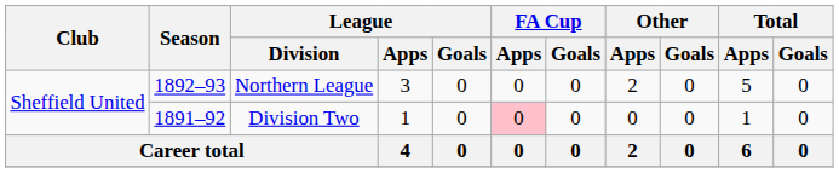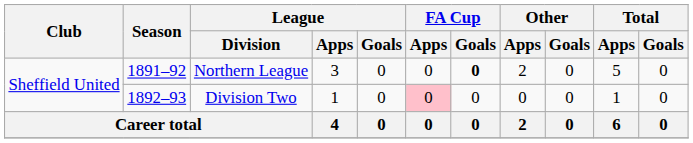 <table class=wikitable style="text-align:center">
 <tr>
 <th rowspan="2">Club</th>
 <th rowspan="2">Season</th>
 <th colspan="3">League</th>
 <th colspan="2"><a href='#'>FA Cup</a></th>
 <th colspan="2">Other</th>
 <th colspan="2">Total</th>
 </tr>
 <tr>
 <th>Division</th>
 <th>Apps</th>
 <th>Goals</th>
 <th>Apps</th>
 <th>Goals</th>
 <th>Apps</th>
 <th>Goals</th>
 <th>Apps</th>
 <th>Goals</th>
 </tr>
 <tr>
 <td rowspan="2"><a href='#'>Sheffield United</a></td>
-<td><a href='#'>1892–93</a></td>
+<td><a href='#'>1891–92</a></td>
 <td><a href='#'>Northern League</a></td>
 <td>3</td>
 <td>0</td>
 <td>0</td>
-<td>0</td>
+<td><strong>0</strong></td>
 <td>2</td>
 <td>0</td>
 <td>5</td>
 <td>0</td>
 </tr>
 <tr>
-<td><a href='#'>1891–92</a></td>
+<td><a href='#'>1892–93</a></td>
 <td><a href='#'>Division Two</a></td>
 <td>1</td>
 <td>0</td>
 <td style="background: pink;">0</td>
 <td>0</td>
 <td>0</td>
 <td>0</td>
 <td>1</td>
 <td>0</td>
 </tr>
 <tr>
 <th colspan="3">Career total</th>
 <th>4</th>
 <th>0</th>
 <th>0</th>
 <th>0</th>
 <th>2</th>
 <th>0</th>
 <th>6</th>
 <th>0</th>
 </tr>
 <tr>
 </tr>
 </table>
